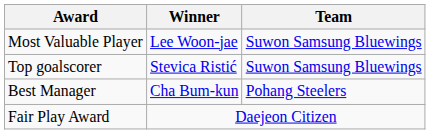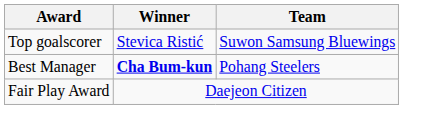 <table class="wikitable">
 <tr>
 <th>Award</th>
 <th>Winner</th>
 <th>Team</th>
-</tr>
-<tr>
-<td>Most Valuable Player</td>
-<td> <a href='#'>Lee Woon-jae</a></td>
-<td><a href='#'>Suwon Samsung Bluewings</a></td>
 </tr>
 <tr>
 <td>Top goalscorer</td>
 <td> <a href='#'>Stevica Ristić</a></td>
 <td><a href='#'>Suwon Samsung Bluewings</a></td>
 </tr>
 <tr>
 <td>Best Manager</td>
-<td> <a href='#'>Cha Bum-kun</a></td>
+<td><strong> <a href='#'>Cha Bum-kun</a></strong></td>
 <td><a href='#'>Pohang Steelers</a></td>
 </tr>
 <tr>
 <td>Fair Play Award</td>
 <td colspan="2" align="center"><a href='#'>Daejeon Citizen</a></td>
 </tr>
 </table>
